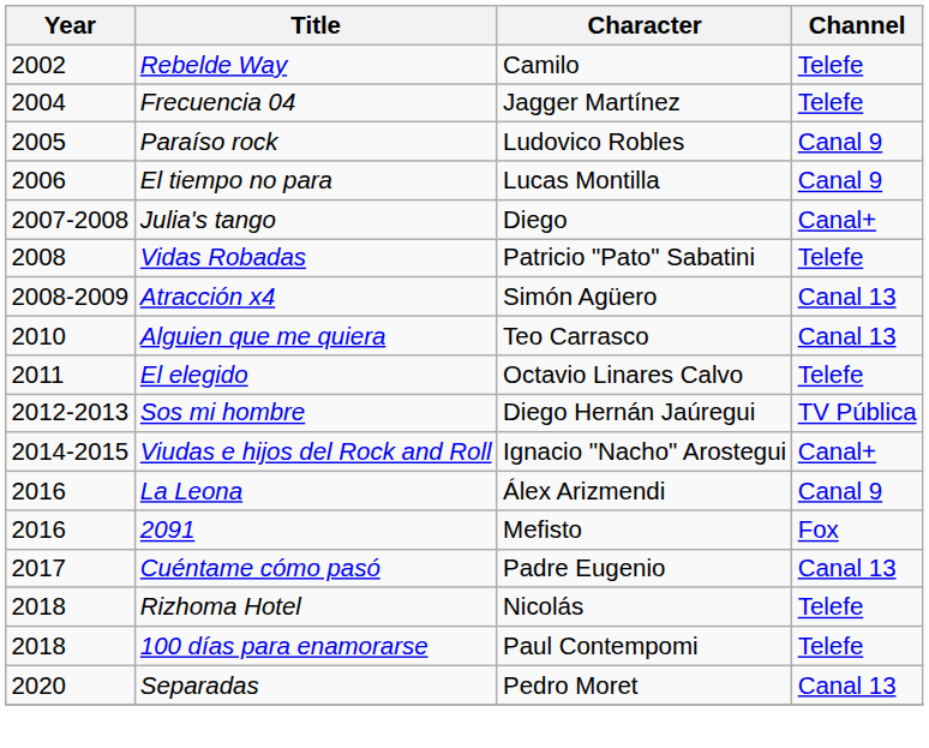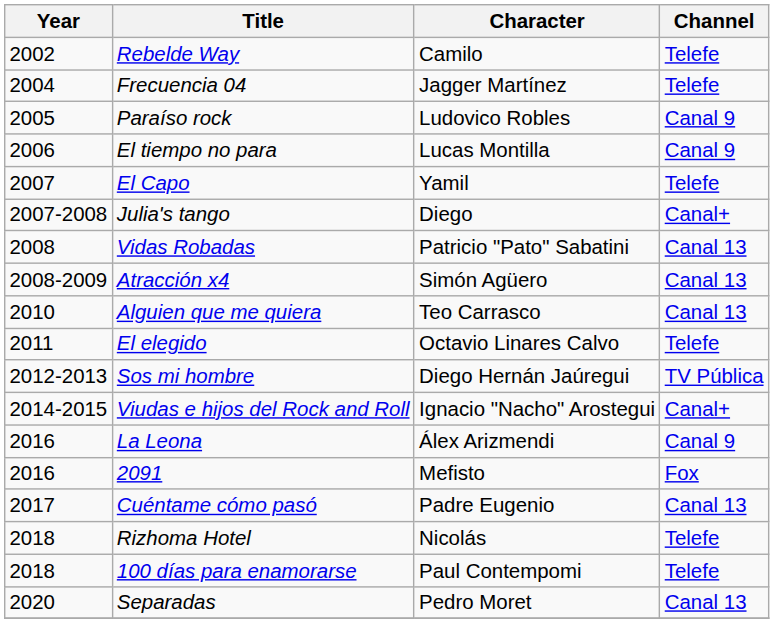 <table class="wikitable" style="font-size: 90%;">
 <tr>
 <th>Year</th>
 <th>Title</th>
 <th>Character</th>
 <th>Channel</th>
 </tr>
 <tr>
 <td>2002</td>
 <td><em><a href='#'>Rebelde Way</a></em></td>
 <td>Camilo</td>
 <td><a href='#'>Telefe</a></td>
 </tr>
 <tr>
 <td>2004</td>
 <td><em>Frecuencia 04</em></td>
 <td>Jagger Martínez</td>
 <td><a href='#'>Telefe</a></td>
 </tr>
 <tr>
 <td>2005</td>
 <td><em>Paraíso rock</em></td>
 <td>Ludovico Robles</td>
 <td><a href='#'>Canal 9</a></td>
 </tr>
 <tr>
 <td>2006</td>
 <td><em>El tiempo no para</em></td>
 <td>Lucas Montilla</td>
 <td><a href='#'>Canal 9</a></td>
 </tr>
 <tr>
+<td>2007</td>
+<td><em><a href='#'>El Capo</a></em></td>
+<td>Yamil</td>
+<td><a href='#'>Telefe</a></td>
+</tr>
+<tr>
 <td>2007-2008</td>
 <td><em>Julia's tango</em></td>
 <td>Diego</td>
 <td><a href='#'>Canal+</a></td>
 </tr>
 <tr>
 <td>2008</td>
 <td><em><a href='#'>Vidas Robadas</a></em></td>
 <td>Patricio "Pato" Sabatini</td>
-<td><a href='#'>Telefe</a></td>
+<td><a href='#'>Canal 13</a></td>
 </tr>
 <tr>
 <td>2008-2009</td>
 <td><em><a href='#'>Atracción x4</a></em></td>
 <td>Simón Agüero</td>
 <td><a href='#'>Canal 13</a></td>
 </tr>
 <tr>
 <td>2010</td>
 <td><em><a href='#'>Alguien que me quiera</a></em></td>
 <td>Teo Carrasco</td>
 <td><a href='#'>Canal 13</a></td>
 </tr>
 <tr>
 <td>2011</td>
 <td><em><a href='#'>El elegido</a></em></td>
 <td>Octavio Linares Calvo</td>
 <td><a href='#'>Telefe</a></td>
 </tr>
 <tr>
 <td>2012-2013</td>
 <td><em><a href='#'>Sos mi hombre</a></em></td>
 <td>Diego Hernán Jaúregui</td>
 <td><a href='#'>TV Pública</a></td>
 </tr>
 <tr>
 <td>2014-2015</td>
 <td><em><a href='#'>Viudas e hijos del Rock and Roll</a></em></td>
 <td>Ignacio "Nacho" Arostegui</td>
 <td><a href='#'>Canal+</a></td>
 </tr>
 <tr>
 <td>2016</td>
 <td><em><a href='#'>La Leona</a></em></td>
 <td>Álex Arizmendi</td>
 <td><a href='#'>Canal 9</a></td>
 </tr>
 <tr>
 <td>2016</td>
 <td><em><a href='#'>2091</a></em></td>
 <td>Mefisto</td>
 <td><a href='#'>Fox</a></td>
 </tr>
 <tr>
 <td>2017</td>
 <td><a href='#'><em>Cuéntame cómo pasó</em></a></td>
 <td>Padre Eugenio</td>
 <td><a href='#'>Canal 13</a></td>
 </tr>
 <tr>
 <td>2018</td>
 <td><em>Rizhoma Hotel</em></td>
 <td>Nicolás</td>
 <td><a href='#'>Telefe</a></td>
 </tr>
 <tr>
 <td>2018</td>
 <td><em><a href='#'>100 días para enamorarse</a></em></td>
 <td>Paul Contempomi</td>
 <td><a href='#'>Telefe</a></td>
 </tr>
 <tr>
 <td>2020</td>
 <td><em>Separadas</em></td>
 <td>Pedro Moret</td>
 <td><a href='#'>Canal 13</a></td>
 </tr>
 <tr>
 </tr>
 </table>
